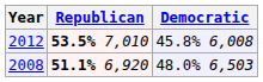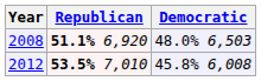 <table class="wikitable" align="right" style="margin: 1em 1em 1em 1em; font-size: 95%;">
 <tr>
 <th>Year</th>
 <th><a href='#'>Republican</a></th>
 <th><a href='#'>Democratic</a></th>
 </tr>
 <tr>
+<td align="center" bgcolor="#f0f0ff"><a href='#'>2008</a></td>
+<td align="center" bgcolor="#fff3f3"><strong>51.1%</strong> <em>6,920</em></td>
+<td align="center" bgcolor="#f0f0ff">48.0% <em>6,503</em></td>
+</tr>
+<tr>
 <td align="center" bgcolor="#f0f0ff"><a href='#'>2012</a></td>
 <td align="center" bgcolor="#fff3f3"><strong>53.5%</strong> <em>7,010</em></td>
 <td align="center" bgcolor="#f0f0ff">45.8% <em>6,008</em></td>
 </tr>
 <tr>
-<td align="center" bgcolor="#f0f0ff"><a href='#'>2008</a></td>
-<td align="center" bgcolor="#fff3f3"><strong>51.1%</strong> <em>6,920</em></td>
-<td align="center" bgcolor="#f0f0ff">48.0% <em>6,503</em></td>
-</tr>
-<tr>
 </tr>
 </table>
